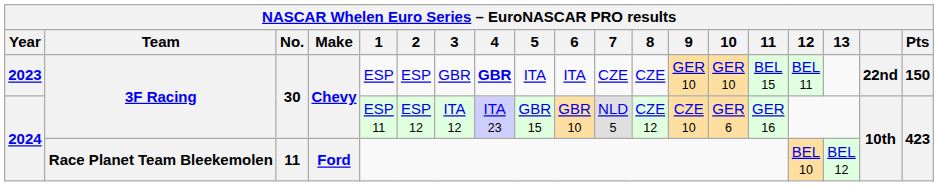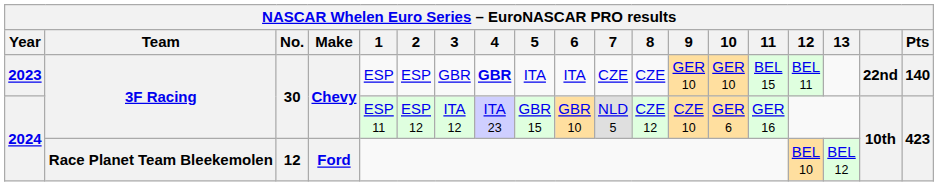 <table class="wikitable" style="text-align:center; font-size:75%">
 <tr>
 <th colspan="22"><a href='#'>NASCAR Whelen Euro Series</a> – EuroNASCAR PRO results</th>
 </tr>
 <tr>
 <th>Year</th>
 <th>Team</th>
 <th>No.</th>
 <th>Make</th>
 <th>1</th>
 <th>2</th>
 <th>3</th>
 <th>4</th>
 <th>5</th>
 <th>6</th>
 <th>7</th>
 <th>8</th>
 <th>9</th>
 <th>10</th>
 <th>11</th>
 <th>12</th>
 <th>13</th>
 <th></th>
 <th>Pts</th>
 </tr>
 <tr>
 <th><a href='#'>2023</a></th>
 <th rowspan="2"><a href='#'>3F Racing</a></th>
 <th rowspan="2">30</th>
 <th rowspan="2"><a href='#'>Chevy</a></th>
 <td><a href='#'>ESP</a></td>
 <td><a href='#'>ESP</a></td>
 <td><a href='#'>GBR</a></td>
 <td><strong><a href='#'>GBR</a></strong></td>
 <td><a href='#'>ITA</a></td>
 <td><a href='#'>ITA</a></td>
 <td><a href='#'>CZE</a></td>
 <td><a href='#'>CZE</a></td>
 <td style="background:#FFDF9F;"><a href='#'>GER</a><br><small>10</small></td>
 <td style="background:#FFDF9F;"><a href='#'>GER</a><br><small>10</small></td>
 <td style="background:#DFFFDF;"><a href='#'>BEL</a><br><small>15</small></td>
 <td style="background:#DFFFDF"><a href='#'>BEL</a><br><small>11</small></td>
 <td></td>
 <th>22nd</th>
-<th>150</th>
+<th>140</th>
 </tr>
 <tr>
 <th rowspan="2"><a href='#'>2024</a></th>
 <td style="background:#DFFFDF"><a href='#'>ESP</a><br><small>11</small></td>
 <td style="background:#DFFFDF"><a href='#'>ESP</a><br><small>12</small></td>
 <td style="background:#DFFFDF"><a href='#'>ITA</a><br><small>12</small></td>
 <td style="background:#CFCFFF"><a href='#'>ITA</a><br><small>23</small></td>
 <td style="background:#DFFFDF"><a href='#'>GBR</a> <br><small>15</small></td>
 <td style="background:#FFDF9F;"><a href='#'>GBR</a> <br><small>10</small></td>
 <td style="background:#DFDFDF;"><a href='#'>NLD</a> <br><small>5</small></td>
 <td style="background-color:#DFFFDF"><a href='#'>CZE</a><br><small>12</small></td>
 <td style="background-color:#FFDF9F"><a href='#'>CZE</a><br><small>10</small></td>
 <td style="background-color:#FFDF9F"><a href='#'>GER</a><br><small>6</small></td>
 <td style="background-color:#DFFFDF"><a href='#'>GER</a><br><small>16</small></td>
 <td colspan=2></td>
 <th rowspan="2">10th</th>
 <th rowspan="2">423</th>
 </tr>
 <tr>
 <th>Race Planet Team Bleekemolen</th>
-<th>11</th>
+<th>12</th>
 <th><a href='#'>Ford</a></th>
 <td colspan=11></td>
 <td style="background-color:#FFDF9F"><a href='#'>BEL</a><br><small>10</small></td>
 <td style="background-color:#DFFFDF"><a href='#'>BEL</a><br><small>12</small></td>
 </tr>
 </table>
